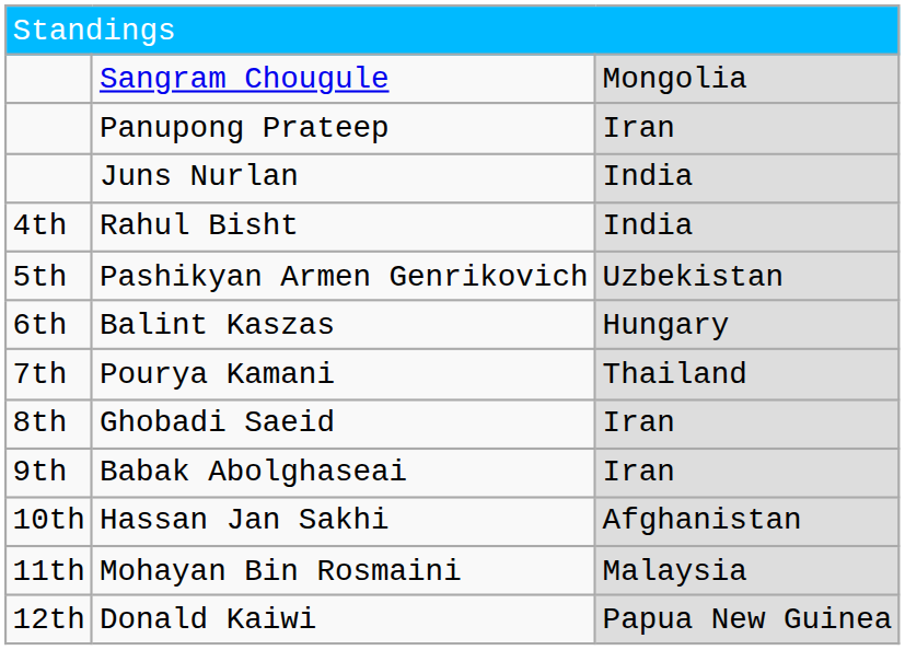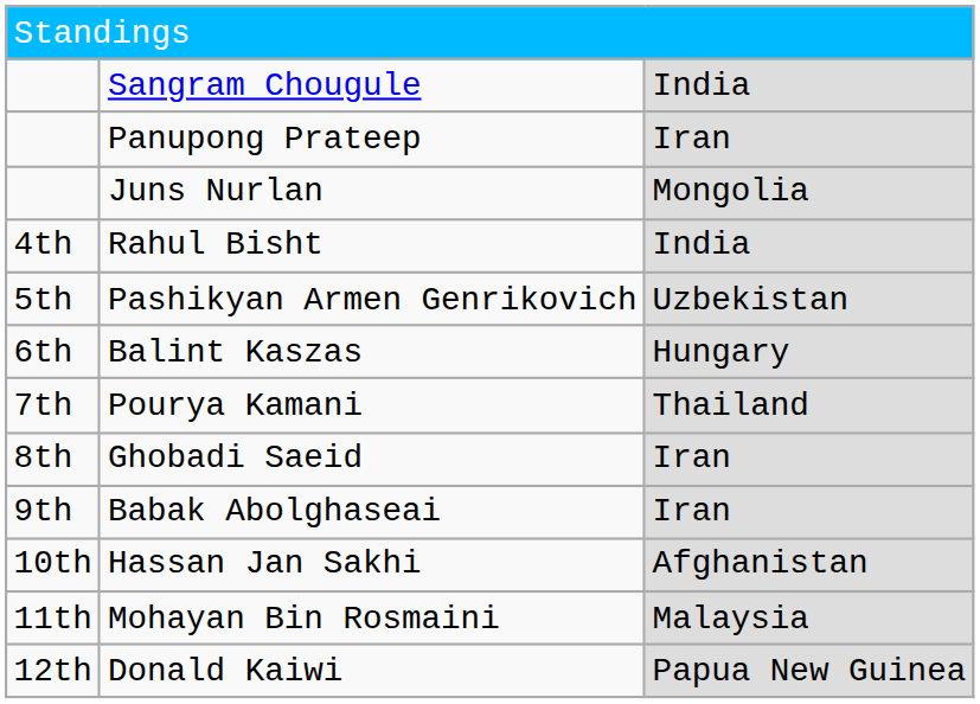 <table class="wikitable">
 <tr>
 <td colspan="3" style="background:#00baff;color:#fff">Standings</td>
 </tr>
 <tr>
 <td></td>
 <td><a href='#'>Sangram Chougule</a></td>
-<td style="background:#dddddd"> Mongolia</td>
+<td style="background:#dddddd"> India</td>
 </tr>
 <tr>
 <td></td>
 <td>Panupong Prateep</td>
 <td style="background:#dddddd"> Iran</td>
 </tr>
 <tr>
 <td></td>
 <td>Juns Nurlan</td>
-<td style="background:#dddddd"> India</td>
+<td style="background:#dddddd"> Mongolia</td>
 </tr>
 <tr>
 <td>4th</td>
 <td>Rahul Bisht</td>
 <td style="background:#dddddd"> India</td>
 </tr>
 <tr>
 <td>5th</td>
 <td>Pashikyan Armen Genrikovich</td>
 <td style="background:#dddddd"> Uzbekistan</td>
 </tr>
 <tr>
 <td>6th</td>
 <td>Balint Kaszas</td>
 <td style="background:#dddddd"> Hungary</td>
 </tr>
 <tr>
 <td>7th</td>
 <td>Pourya Kamani</td>
 <td style="background:#dddddd"> Thailand</td>
 </tr>
 <tr>
 <td>8th</td>
 <td>Ghobadi Saeid</td>
 <td style="background:#dddddd"> Iran</td>
 </tr>
 <tr>
 <td>9th</td>
 <td>Babak Abolghaseai</td>
 <td style="background:#dddddd"> Iran</td>
 </tr>
 <tr>
 <td>10th</td>
 <td>Hassan Jan Sakhi</td>
 <td style="background:#dddddd"> Afghanistan</td>
 </tr>
 <tr>
 <td>11th</td>
 <td>Mohayan Bin Rosmaini</td>
 <td style="background:#dddddd"> Malaysia</td>
 </tr>
 <tr>
 <td>12th</td>
 <td>Donald Kaiwi</td>
 <td style="background:#dddddd"> Papua New Guinea</td>
 </tr>
 </table>
